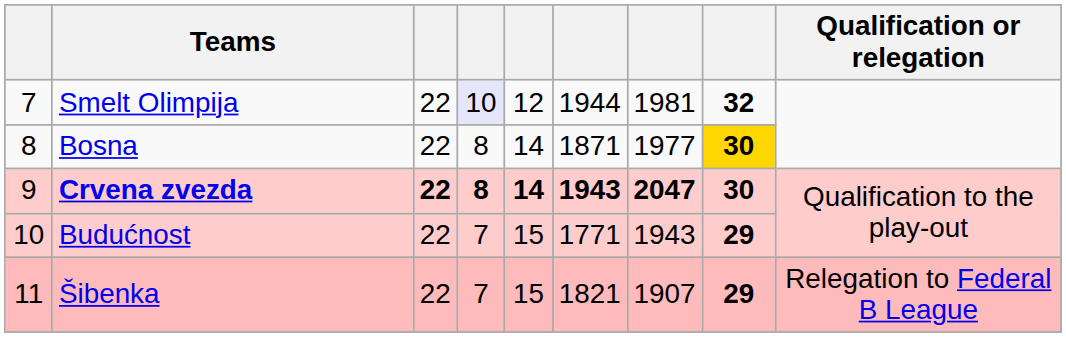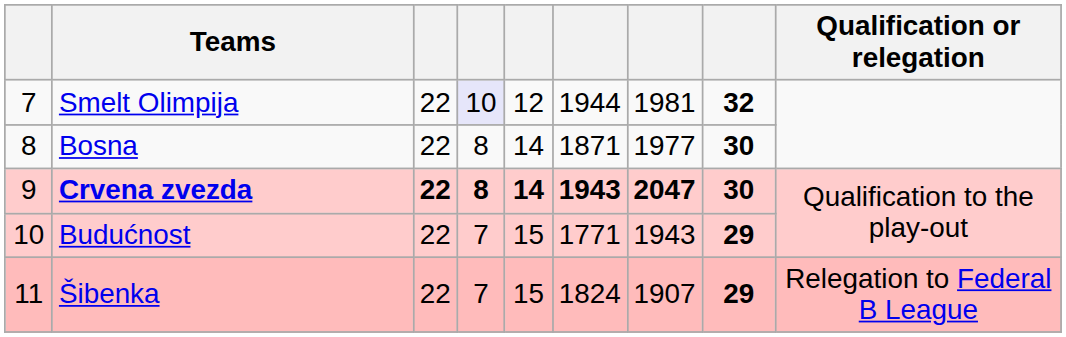 <table class="wikitable" style="text-align: center;">
 <tr>
 <th width=20></th>
 <th width=200>Teams</th>
 <th></th>
 <th width=20></th>
 <th width=20></th>
 <th width=20></th>
 <th width=35></th>
 <th width=35></th>
 <th>Qualification or relegation</th>
 </tr>
 <tr align=center>
 <td>7</td>
 <td style="text-align:left;"><a href='#'>Smelt Olimpija</a></td>
 <td>22</td>
 <td style="background: lavender;">10</td>
 <td>12</td>
 <td>1944</td>
 <td>1981</td>
 <td><strong>32</strong></td>
 </tr>
 <tr align=center>
 <td>8</td>
 <td style="text-align:left;"><a href='#'>Bosna</a></td>
 <td>22</td>
 <td>8</td>
 <td>14</td>
 <td>1871</td>
 <td>1977</td>
-<td style="background: gold;"><strong>30</strong></td>
+<td><strong>30</strong></td>
 </tr>
 <tr align=center style="background:#FFCCCC">
 <td>9</td>
 <td style="text-align:left;"><strong><a href='#'>Crvena zvezda</a></strong></td>
 <td><strong>22</strong></td>
 <td><strong>8</strong></td>
 <td><strong>14</strong></td>
 <td><strong>1943</strong></td>
 <td><strong>2047</strong></td>
 <td><strong>30</strong></td>
 <td rowspan=2>Qualification to the play-out</td>
 </tr>
 <tr align=center style="background:#FFCCCC">
 <td>10</td>
 <td style="text-align:left;"><a href='#'>Budućnost</a></td>
 <td>22</td>
 <td>7</td>
 <td>15</td>
 <td>1771</td>
 <td>1943</td>
 <td><strong>29</strong></td>
 </tr>
 <tr align=center style="background:#FFBBBB">
 <td>11</td>
 <td style="text-align:left;"><a href='#'>Šibenka</a></td>
 <td>22</td>
 <td>7</td>
 <td>15</td>
-<td>1821</td>
+<td>1824</td>
 <td>1907</td>
 <td><strong>29</strong></td>
 <td>Relegation to <a href='#'>Federal B League</a></td>
 </tr>
 </table>
